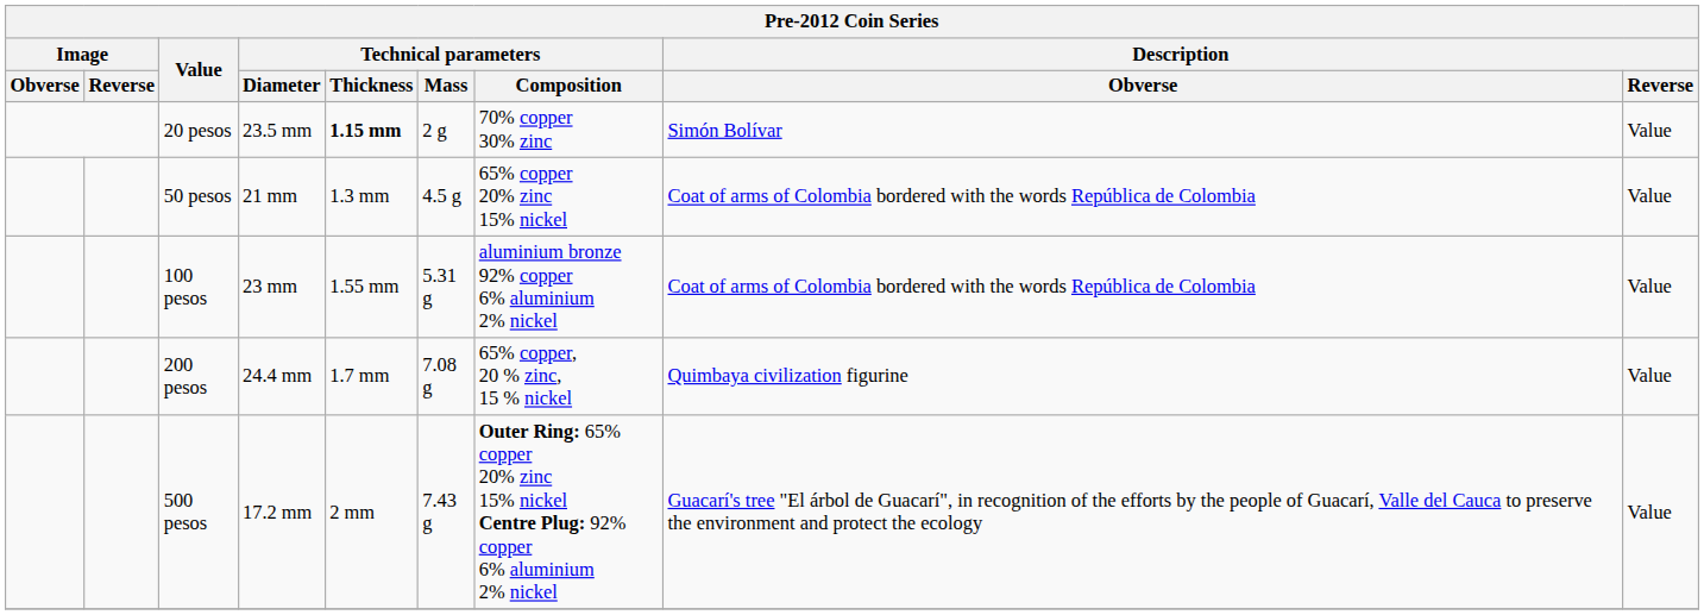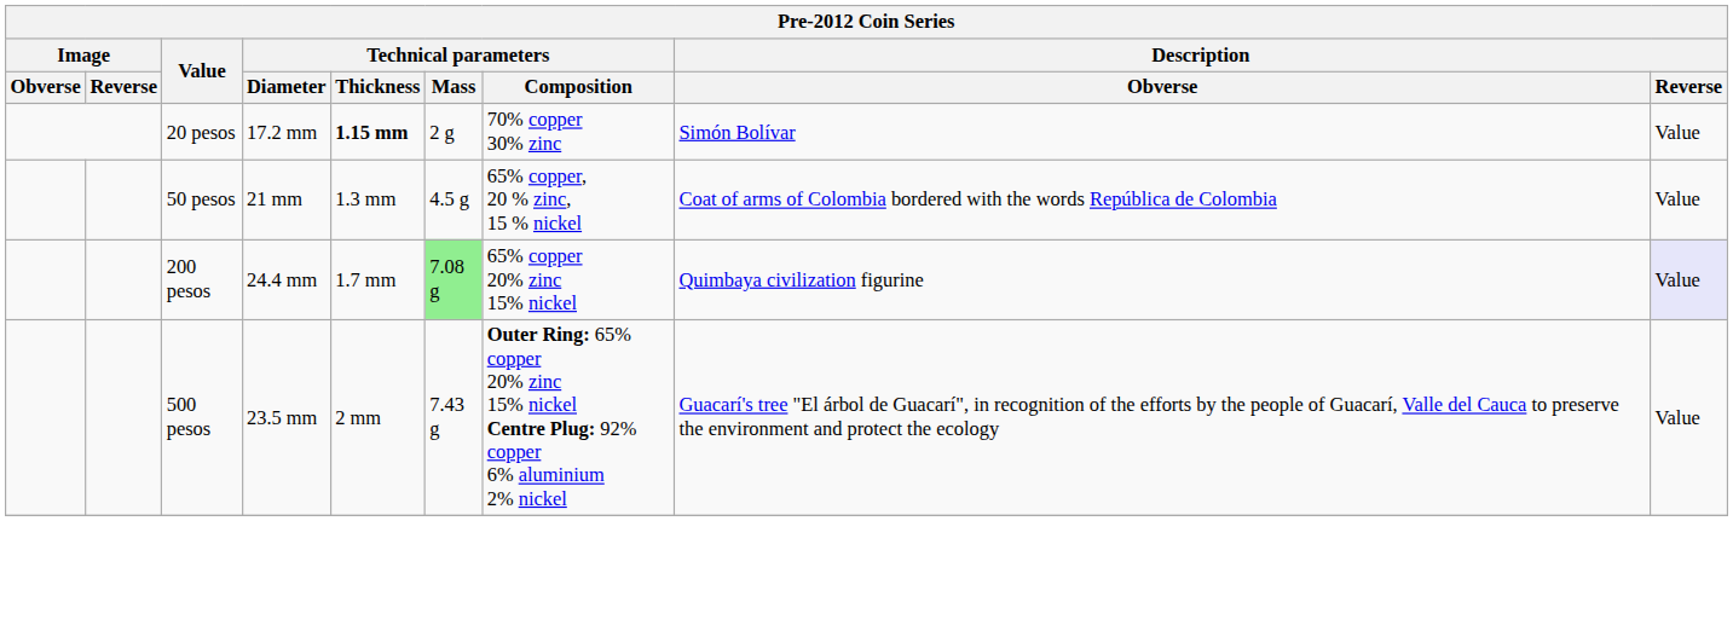 <table class="wikitable" style="font-size: 90%">
 <tr>
 <th colspan=9>Pre-2012 Coin Series</th>
 </tr>
 <tr>
 <th colspan=2>Image</th>
 <th rowspan=2>Value</th>
 <th colspan=4>Technical parameters</th>
 <th colspan=2>Description</th>
 </tr>
 <tr>
 <th>Obverse</th>
 <th>Reverse</th>
 <th>Diameter</th>
 <th>Thickness</th>
 <th>Mass</th>
 <th>Composition</th>
 <th>Obverse</th>
 <th>Reverse</th>
 </tr>
 <tr>
 <td colspan=2></td>
 <td>20 pesos</td>
-<td>23.5 mm</td>
+<td>17.2 mm</td>
 <td><strong>1.15 mm</strong></td>
 <td>2 g</td>
 <td>70% <a href='#'>copper</a><br>30% <a href='#'>zinc</a></td>
 <td><a href='#'>Simón Bolívar</a></td>
 <td>Value</td>
 </tr>
 <tr>
 <td></td>
 <td></td>
 <td>50 pesos</td>
 <td>21 mm</td>
 <td>1.3 mm</td>
 <td>4.5 g</td>
-<td>65% <a href='#'>copper</a><br>20% <a href='#'>zinc</a><br>15% <a href='#'>nickel</a></td>
-<td><a href='#'>Coat of arms of Colombia</a> bordered with the words <a href='#'>República de Colombia</a></td>
-<td>Value</td>
-</tr>
-<tr>
-<td></td>
-<td></td>
-<td>100 pesos</td>
-<td>23 mm</td>
-<td>1.55 mm</td>
-<td>5.31 g</td>
-<td><a href='#'>aluminium bronze</a><br>92% <a href='#'>copper</a><br>6% <a href='#'>aluminium</a><br>2% <a href='#'>nickel</a></td>
+<td>65% <a href='#'>copper</a>,<br>20 % <a href='#'>zinc</a>,<br>15 % <a href='#'>nickel</a></td>
 <td><a href='#'>Coat of arms of Colombia</a> bordered with the words <a href='#'>República de Colombia</a></td>
 <td>Value</td>
 </tr>
 <tr>
 <td></td>
 <td></td>
 <td>200 pesos</td>
 <td>24.4 mm</td>
 <td>1.7 mm</td>
-<td>7.08 g</td>
-<td>65% <a href='#'>copper</a>,<br>20 % <a href='#'>zinc</a>,<br>15 % <a href='#'>nickel</a></td>
+<td style="background: lightgreen;">7.08 g</td>
+<td>65% <a href='#'>copper</a><br>20% <a href='#'>zinc</a><br>15% <a href='#'>nickel</a></td>
 <td><a href='#'>Quimbaya civilization</a> figurine</td>
-<td>Value</td>
+<td style="background: lavender;">Value</td>
 </tr>
 <tr>
 <td></td>
 <td></td>
 <td>500 pesos</td>
-<td>17.2 mm</td>
+<td>23.5 mm</td>
 <td>2 mm</td>
 <td>7.43 g</td>
 <td><strong>Outer Ring:</strong> 65% <a href='#'>copper</a><br>20% <a href='#'>zinc</a><br>15% <a href='#'>nickel</a><br><strong>Centre Plug:</strong> 92% <a href='#'>copper</a><br>6% <a href='#'>aluminium</a><br>2% <a href='#'>nickel</a></td>
 <td><a href='#'>Guacarí's tree</a> "El árbol de Guacarí", in recognition of the efforts by the people of Guacarí, <a href='#'>Valle del Cauca</a> to preserve the environment and protect the ecology</td>
 <td>Value</td>
 </tr>
 <tr>
 </tr>
 </table>
